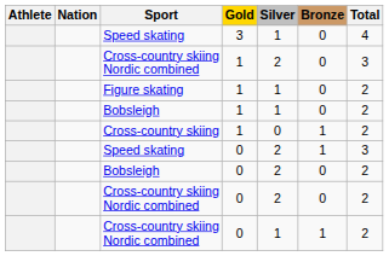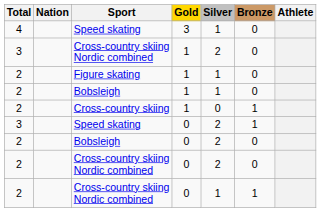 <table class="wikitable sortable plainrowheaders" style="text-align:center">
 <tr>
-<th scope="col">Athlete</th>
+<th scope="col">Total</th>
 <th scope="col">Nation</th>
 <th scope="col">Sport</th>
 <th scope="col" style="background-color: gold"><strong>Gold</strong></th>
 <th scope="col" style="background-color: silver"><strong>Silver</strong></th>
 <th scope="col" style="background-color: #cc9966"><strong>Bronze</strong></th>
-<th scope="col">Total</th>
+<th scope="col">Athlete</th>
 </tr>
 <tr>
-<th scope="row"></th>
+<td>4</td>
 <td align=left></td>
 <td align=left><a href='#'>Speed skating</a></td>
 <td>3</td>
 <td>1</td>
 <td>0</td>
-<td>4</td>
+<th scope="row"></th>
 </tr>
 <tr>
-<th scope="row"></th>
+<td>3</td>
 <td align=left></td>
 <td align=left><a href='#'>Cross-country skiing</a><br><a href='#'>Nordic combined</a></td>
 <td>1</td>
 <td>2</td>
 <td>0</td>
-<td>3</td>
+<th scope="row"></th>
 </tr>
 <tr>
-<th scope="row"></th>
+<td>2</td>
 <td align=left></td>
 <td align=left><a href='#'>Figure skating</a></td>
 <td>1</td>
 <td>1</td>
 <td>0</td>
-<td>2</td>
+<th scope="row"></th>
 </tr>
 <tr>
-<th scope="row"></th>
+<td>2</td>
 <td align=left></td>
 <td align=left><a href='#'>Bobsleigh</a></td>
 <td>1</td>
 <td>1</td>
 <td>0</td>
-<td>2</td>
+<th scope="row"></th>
 </tr>
 <tr>
-<th scope="row"></th>
+<td>2</td>
 <td align=left></td>
 <td align=left><a href='#'>Cross-country skiing</a></td>
 <td>1</td>
 <td>0</td>
 <td>1</td>
-<td>2</td>
+<th scope="row"></th>
 </tr>
 <tr>
-<th scope="row"></th>
+<td>3</td>
 <td align=left></td>
 <td align=left><a href='#'>Speed skating</a></td>
 <td>0</td>
 <td>2</td>
 <td>1</td>
-<td>3</td>
+<th scope="row"></th>
 </tr>
 <tr>
-<th scope="row"></th>
+<td>2</td>
 <td align=left></td>
 <td align=left><a href='#'>Bobsleigh</a></td>
 <td>0</td>
 <td>2</td>
 <td>0</td>
-<td>2</td>
+<th scope="row"></th>
 </tr>
 <tr>
-<th scope="row"></th>
+<td>2</td>
 <td align=left></td>
 <td align=left><a href='#'>Cross-country skiing</a><br><a href='#'>Nordic combined</a></td>
 <td>0</td>
 <td>2</td>
 <td>0</td>
-<td>2</td>
+<th scope="row"></th>
 </tr>
 <tr>
-<th scope="row"></th>
+<td>2</td>
 <td align=left></td>
 <td align=left><a href='#'>Cross-country skiing</a><br><a href='#'>Nordic combined</a></td>
 <td>0</td>
 <td>1</td>
 <td>1</td>
-<td>2</td>
+<th scope="row"></th>
 </tr>
 </table>
